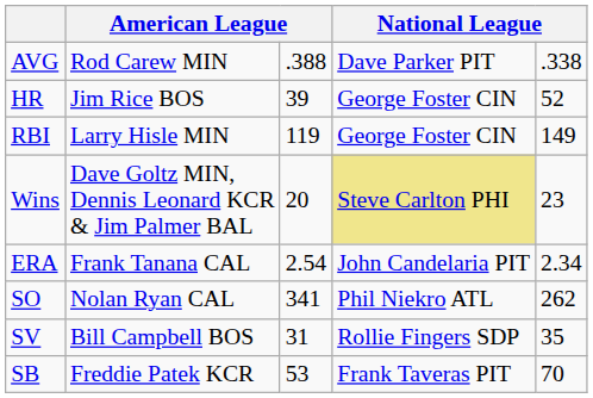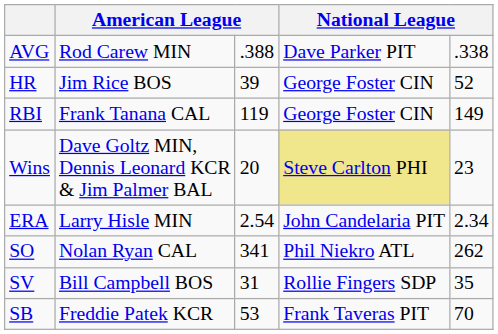 <table class="wikitable">
 <tr>
 <th></th>
 <th colspan=2><a href='#'>American League</a></th>
 <th colspan=2><a href='#'>National League</a></th>
 </tr>
 <tr>
 <td><a href='#'>AVG</a></td>
 <td><a href='#'>Rod Carew</a> MIN</td>
 <td>.388</td>
 <td><a href='#'>Dave Parker</a> PIT</td>
 <td>.338</td>
 </tr>
 <tr>
 <td><a href='#'>HR</a></td>
 <td><a href='#'>Jim Rice</a> BOS</td>
 <td>39</td>
 <td><a href='#'>George Foster</a> CIN</td>
 <td>52</td>
 </tr>
 <tr>
 <td><a href='#'>RBI</a></td>
-<td><a href='#'>Larry Hisle</a> MIN</td>
+<td><a href='#'>Frank Tanana</a> CAL</td>
 <td>119</td>
 <td><a href='#'>George Foster</a> CIN</td>
 <td>149</td>
 </tr>
 <tr>
 <td><a href='#'>Wins</a></td>
 <td><a href='#'>Dave Goltz</a> MIN, <br> <a href='#'>Dennis Leonard</a> KCR <br> & <a href='#'>Jim Palmer</a> BAL</td>
 <td>20</td>
 <td style="background: khaki;"><a href='#'>Steve Carlton</a> PHI</td>
 <td>23</td>
 </tr>
 <tr>
 <td><a href='#'>ERA</a></td>
-<td><a href='#'>Frank Tanana</a> CAL</td>
+<td><a href='#'>Larry Hisle</a> MIN</td>
 <td>2.54</td>
 <td><a href='#'>John Candelaria</a> PIT</td>
 <td>2.34</td>
 </tr>
 <tr>
 <td><a href='#'>SO</a></td>
 <td><a href='#'>Nolan Ryan</a> CAL</td>
 <td>341</td>
 <td><a href='#'>Phil Niekro</a> ATL</td>
 <td>262</td>
 </tr>
 <tr>
 <td><a href='#'>SV</a></td>
 <td><a href='#'>Bill Campbell</a> BOS</td>
 <td>31</td>
 <td><a href='#'>Rollie Fingers</a> SDP</td>
 <td>35</td>
 </tr>
 <tr>
 <td><a href='#'>SB</a></td>
 <td><a href='#'>Freddie Patek</a> KCR</td>
 <td>53</td>
 <td><a href='#'>Frank Taveras</a> PIT</td>
 <td>70</td>
 </tr>
 </table>
